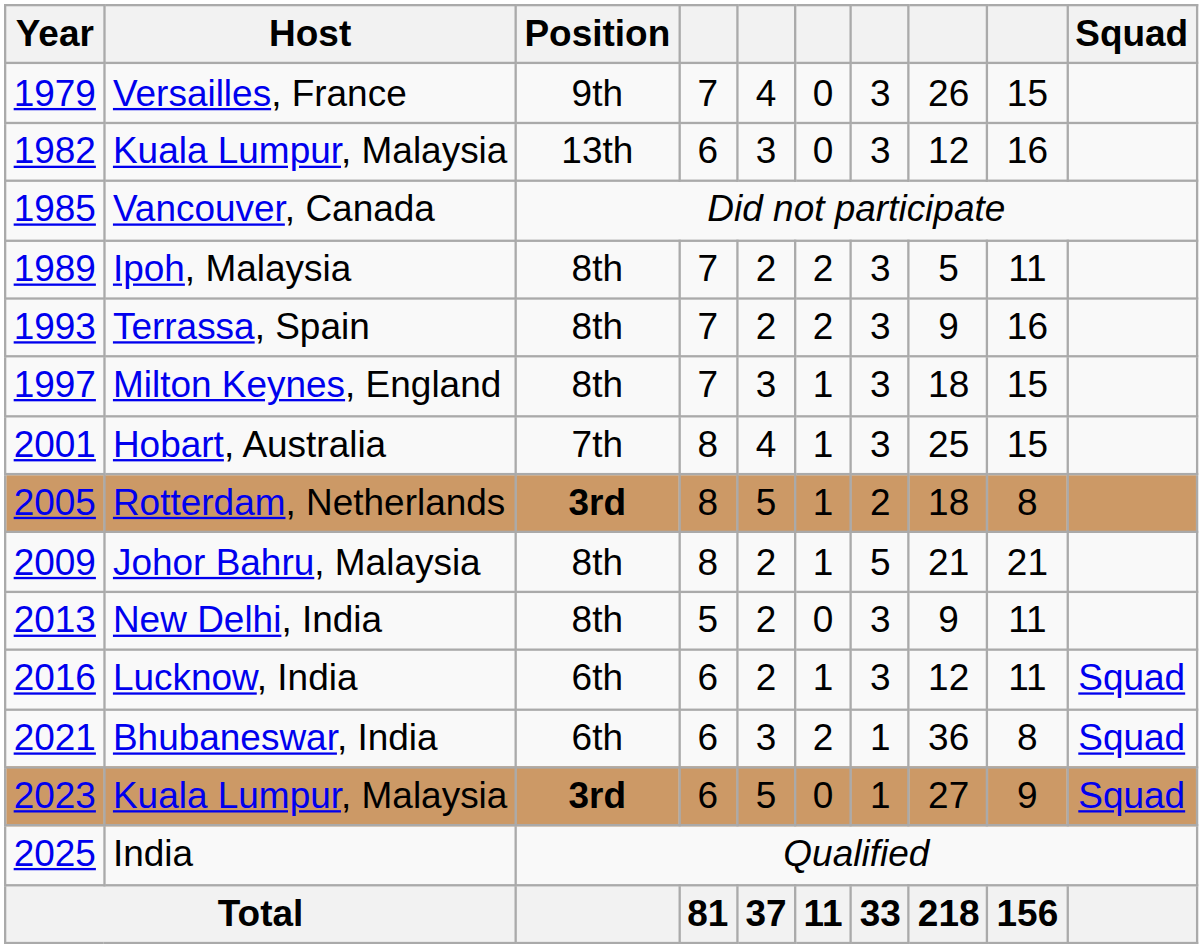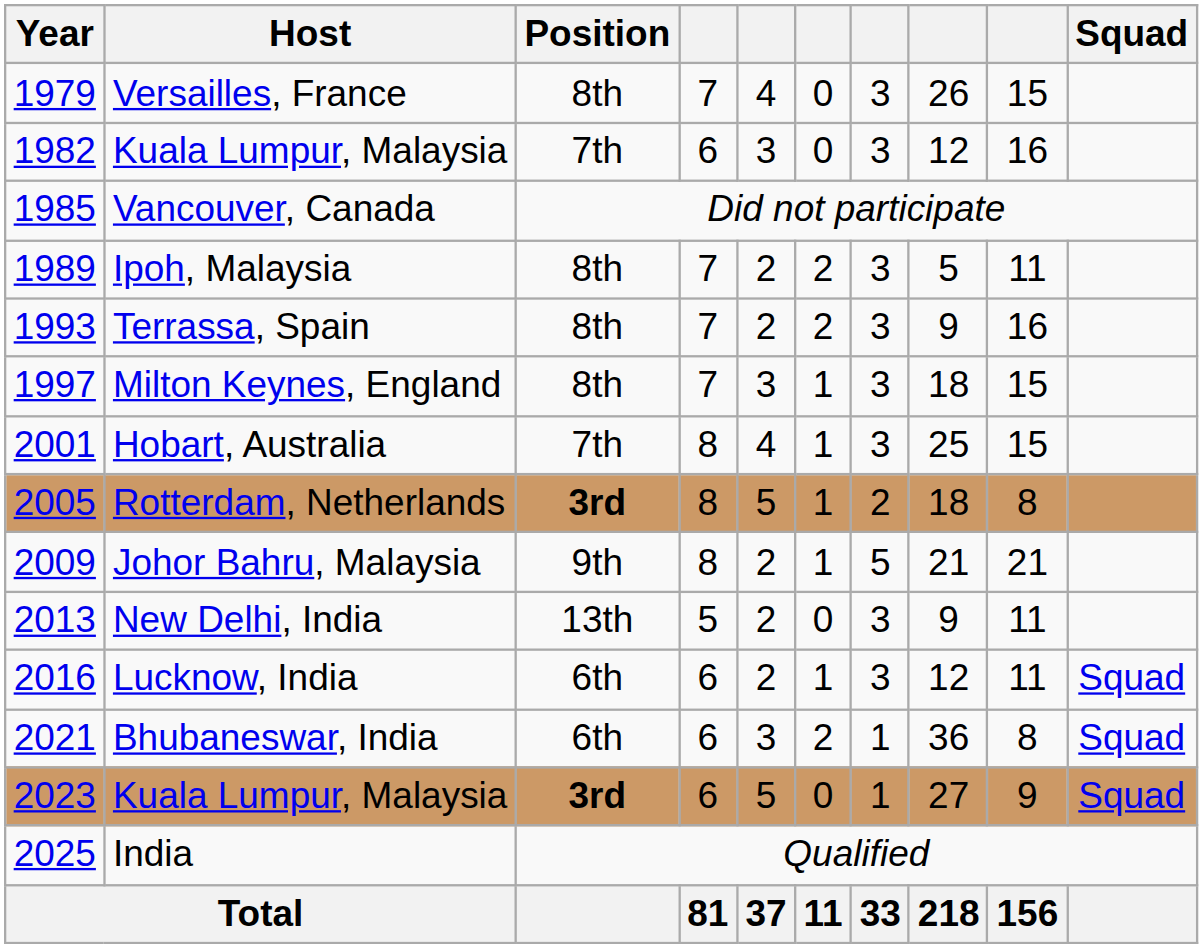 <table class="wikitable" style="text-align: center;">
 <tr>
 <th>Year</th>
 <th>Host</th>
 <th>Position</th>
 <th></th>
 <th></th>
 <th></th>
 <th></th>
 <th></th>
 <th></th>
 <th>Squad</th>
 </tr>
 <tr>
 <td><a href='#'>1979</a></td>
 <td align=left> <a href='#'>Versailles</a>, France</td>
-<td>9th</td>
+<td>8th</td>
 <td>7</td>
 <td>4</td>
 <td>0</td>
 <td>3</td>
 <td>26</td>
 <td>15</td>
 <td></td>
 </tr>
 <tr>
 <td><a href='#'>1982</a></td>
 <td align=left> <a href='#'>Kuala Lumpur</a>, Malaysia</td>
-<td>13th</td>
+<td>7th</td>
 <td>6</td>
 <td>3</td>
 <td>0</td>
 <td>3</td>
 <td>12</td>
 <td>16</td>
 <td></td>
 </tr>
 <tr>
 <td><a href='#'>1985</a></td>
 <td align=left> <a href='#'>Vancouver</a>, Canada</td>
 <td colspan=8><em>Did not participate</em></td>
 </tr>
 <tr>
 <td><a href='#'>1989</a></td>
 <td align=left> <a href='#'>Ipoh</a>, Malaysia</td>
 <td>8th</td>
 <td>7</td>
 <td>2</td>
 <td>2</td>
 <td>3</td>
 <td>5</td>
 <td>11</td>
 <td></td>
 </tr>
 <tr>
 <td><a href='#'>1993</a></td>
 <td align=left> <a href='#'>Terrassa</a>, Spain</td>
 <td>8th</td>
 <td>7</td>
 <td>2</td>
 <td>2</td>
 <td>3</td>
 <td>9</td>
 <td>16</td>
 <td></td>
 </tr>
 <tr>
 <td><a href='#'>1997</a></td>
 <td align=left> <a href='#'>Milton Keynes</a>, England</td>
 <td>8th</td>
 <td>7</td>
 <td>3</td>
 <td>1</td>
 <td>3</td>
 <td>18</td>
 <td>15</td>
 <td></td>
 </tr>
 <tr>
 <td><a href='#'>2001</a></td>
 <td align=left> <a href='#'>Hobart</a>, Australia</td>
 <td>7th</td>
 <td>8</td>
 <td>4</td>
 <td>1</td>
 <td>3</td>
 <td>25</td>
 <td>15</td>
 <td></td>
 </tr>
 <tr bgcolor=cc9966>
 <td><a href='#'>2005</a></td>
 <td align=left> <a href='#'>Rotterdam</a>, Netherlands</td>
 <td><strong>3rd</strong></td>
 <td>8</td>
 <td>5</td>
 <td>1</td>
 <td>2</td>
 <td>18</td>
 <td>8</td>
 <td></td>
 </tr>
 <tr>
 <td><a href='#'>2009</a></td>
 <td align=left> <a href='#'>Johor Bahru</a>, Malaysia<br></td>
-<td>8th</td>
+<td>9th</td>
 <td>8</td>
 <td>2</td>
 <td>1</td>
 <td>5</td>
 <td>21</td>
 <td>21</td>
 <td></td>
 </tr>
 <tr>
 <td><a href='#'>2013</a></td>
 <td align=left> <a href='#'>New Delhi</a>, India</td>
-<td>8th</td>
+<td>13th</td>
 <td>5</td>
 <td>2</td>
 <td>0</td>
 <td>3</td>
 <td>9</td>
 <td>11</td>
 <td></td>
 </tr>
 <tr>
 <td><a href='#'>2016</a></td>
 <td align=left> <a href='#'>Lucknow</a>, India</td>
 <td>6th</td>
 <td>6</td>
 <td>2</td>
 <td>1</td>
 <td>3</td>
 <td>12</td>
 <td>11</td>
 <td><a href='#'>Squad</a></td>
 </tr>
 <tr>
 <td><a href='#'>2021</a></td>
 <td align=left> <a href='#'>Bhubaneswar</a>, India</td>
 <td>6th</td>
 <td>6</td>
 <td>3</td>
 <td>2</td>
 <td>1</td>
 <td>36</td>
 <td>8</td>
 <td><a href='#'>Squad</a></td>
 </tr>
 <tr bgcolor=cc9966>
 <td><a href='#'>2023</a></td>
 <td align=left> <a href='#'>Kuala Lumpur</a>, Malaysia</td>
 <td><strong>3rd</strong></td>
 <td>6</td>
 <td>5</td>
 <td>0</td>
 <td>1</td>
 <td>27</td>
 <td>9</td>
 <td><a href='#'>Squad</a></td>
 </tr>
 <tr>
 <td><a href='#'>2025</a></td>
 <td align=left> India</td>
 <td colspan=8><em>Qualified</em></td>
 </tr>
 <tr>
 <th colspan=2>Total</th>
 <th></th>
 <th>81</th>
 <th>37</th>
 <th>11</th>
 <th>33</th>
 <th>218</th>
 <th>156</th>
 <th></th>
 </tr>
 </table>
